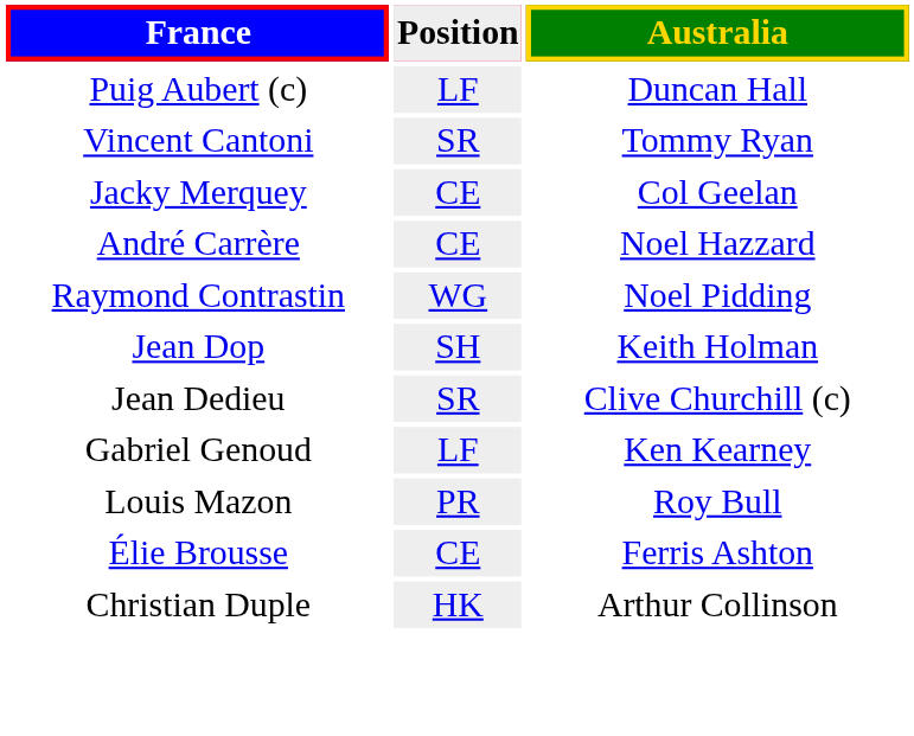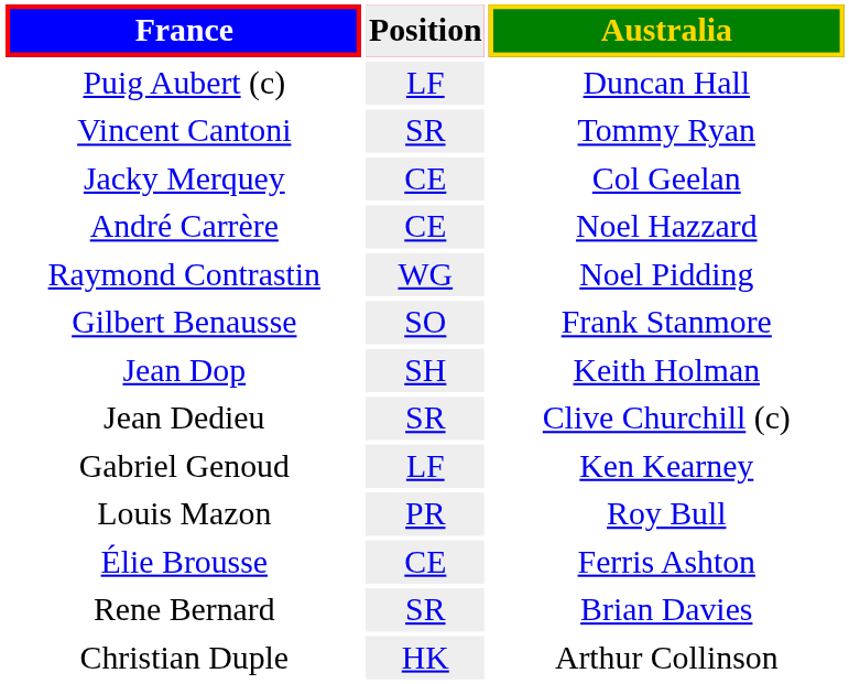 <table align=right style="font-size:90%; margin-left:1em">
 <tr bgcolor=#FF0033>
 <th align="centre" width="150" style="border: 2px solid red; background: blue; color: white">France</th>
 <th align="center" style="background: #eeeeee; color: black">Position</th>
 <th align="centre" width="150" style="border: 2px solid gold; background: green; color: gold">Australia</th>
 </tr>
 <tr align="center">
 <td><a href='#'>Puig Aubert</a> (c)</td>
 <td style="background: #eeeeee"><a href='#'>LF</a></td>
 <td><a href='#'>Duncan Hall</a></td>
 </tr>
 <tr align="center">
 <td><a href='#'>Vincent Cantoni</a></td>
 <td style="background: #eeeeee"><a href='#'>SR</a></td>
 <td><a href='#'>Tommy Ryan</a></td>
 </tr>
 <tr align="center">
 <td><a href='#'>Jacky Merquey</a></td>
 <td style="background: #eeeeee"><a href='#'>CE</a></td>
 <td><a href='#'>Col Geelan</a></td>
 </tr>
 <tr align="center">
 <td><a href='#'>André Carrère</a></td>
 <td style="background: #eeeeee"><a href='#'>CE</a></td>
 <td><a href='#'>Noel Hazzard</a></td>
 </tr>
 <tr align="center">
 <td><a href='#'>Raymond Contrastin</a></td>
 <td style="background: #eeeeee"><a href='#'>WG</a></td>
 <td><a href='#'>Noel Pidding</a></td>
 </tr>
 <tr align="center">
+<td><a href='#'>Gilbert Benausse</a></td>
+<td style="background: #eeeeee"><a href='#'>SO</a></td>
+<td><a href='#'>Frank Stanmore</a></td>
+</tr>
+<tr align="center">
 <td><a href='#'>Jean Dop</a></td>
 <td style="background: #eeeeee"><a href='#'>SH</a></td>
 <td><a href='#'>Keith Holman</a></td>
 </tr>
 <tr align="center">
 <td>Jean Dedieu</td>
 <td style="background: #eeeeee"><a href='#'>SR</a></td>
 <td><a href='#'>Clive Churchill</a> (c)</td>
 </tr>
 <tr align="center">
 <td>Gabriel Genoud</td>
 <td style="background: #eeeeee"><a href='#'>LF</a></td>
 <td><a href='#'>Ken Kearney</a></td>
 </tr>
 <tr align="center">
 <td>Louis Mazon</td>
 <td style="background: #eeeeee"><a href='#'>PR</a></td>
 <td><a href='#'>Roy Bull</a></td>
 </tr>
 <tr align="center">
 <td><a href='#'>Élie Brousse</a></td>
 <td style="background: #eeeeee"><a href='#'>CE</a></td>
 <td><a href='#'>Ferris Ashton</a></td>
 </tr>
 <tr align="center">
+<td>Rene Bernard</td>
+<td style="background: #eeeeee"><a href='#'>SR</a></td>
+<td><a href='#'>Brian Davies</a></td>
+</tr>
+<tr align="center">
 <td>Christian Duple</td>
 <td style="background: #eeeeee"><a href='#'>HK</a></td>
 <td>Arthur Collinson</td>
 </tr>
 </table>
